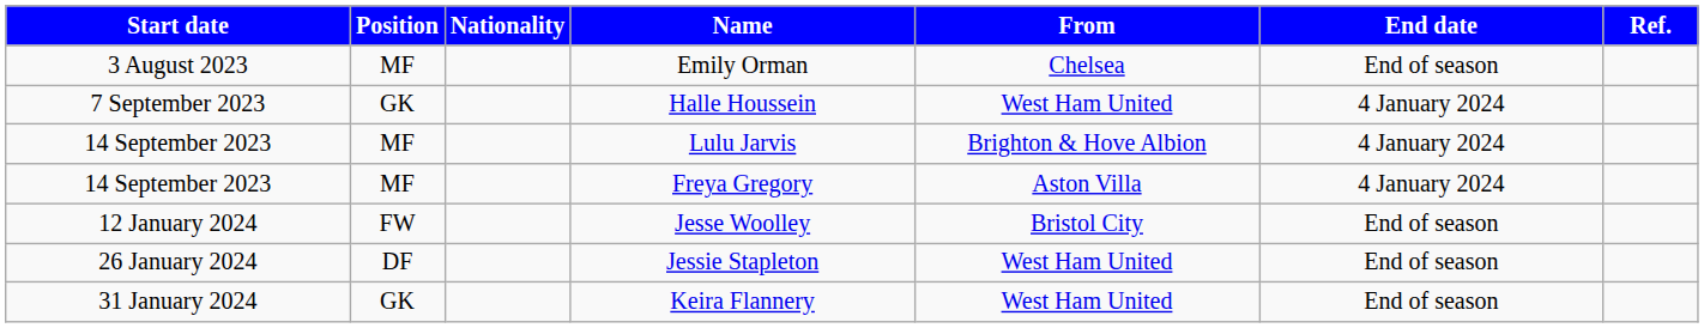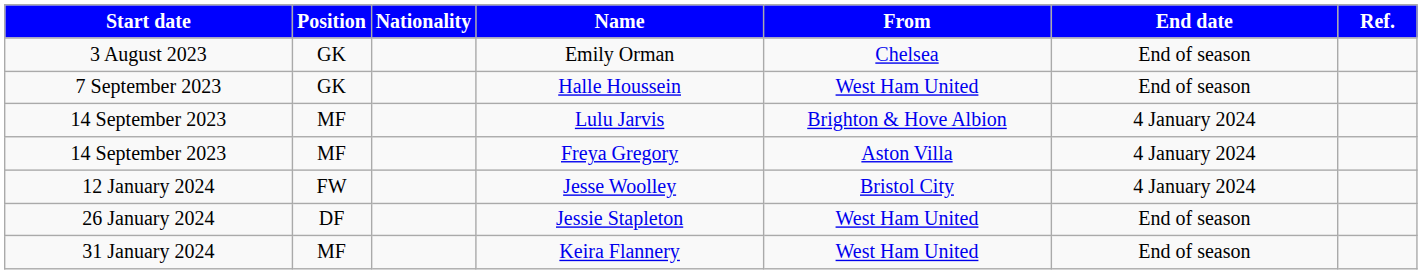 <table class="wikitable" style="text-align:center; font-size:90%; ">
 <tr>
 <th style="background:#00f; color:white; width:200px;">Start date</th>
 <th style="background:#00f; color:white; width:50px;">Position</th>
 <th style="background:#00f; color:white; width:50px;">Nationality</th>
 <th style="background:#00f; color:white; width:200px;">Name</th>
 <th style="background:#00f; color:white; width:200px;">From</th>
 <th style="background:#00f; color:white; width:200px;">End date</th>
 <th style="background:#00f; color:white; width:50px;">Ref.</th>
 </tr>
 <tr>
 <td>3 August 2023</td>
-<td>MF</td>
+<td>GK</td>
 <td></td>
 <td>Emily Orman</td>
 <td><a href='#'>Chelsea</a></td>
 <td>End of season</td>
 <td></td>
 </tr>
 <tr>
 <td>7 September 2023</td>
 <td>GK</td>
 <td></td>
 <td><a href='#'>Halle Houssein</a></td>
 <td><a href='#'>West Ham United</a></td>
-<td>4 January 2024</td>
+<td>End of season</td>
 <td></td>
 </tr>
 <tr>
 <td>14 September 2023</td>
 <td>MF</td>
 <td></td>
 <td><a href='#'>Lulu Jarvis</a></td>
 <td><a href='#'>Brighton & Hove Albion</a></td>
 <td>4 January 2024</td>
 <td></td>
 </tr>
 <tr>
 <td>14 September 2023</td>
 <td>MF</td>
 <td></td>
 <td><a href='#'>Freya Gregory</a></td>
 <td><a href='#'>Aston Villa</a></td>
 <td>4 January 2024</td>
 <td></td>
 </tr>
 <tr>
 <td>12 January 2024</td>
 <td>FW</td>
 <td></td>
 <td><a href='#'>Jesse Woolley</a></td>
 <td><a href='#'>Bristol City</a></td>
-<td>End of season</td>
+<td>4 January 2024</td>
 <td></td>
 </tr>
 <tr>
 <td>26 January 2024</td>
 <td>DF</td>
 <td></td>
 <td><a href='#'>Jessie Stapleton</a></td>
 <td><a href='#'>West Ham United</a></td>
 <td>End of season</td>
 <td></td>
 </tr>
 <tr>
 <td>31 January 2024</td>
-<td>GK</td>
+<td>MF</td>
 <td></td>
 <td><a href='#'>Keira Flannery</a></td>
 <td><a href='#'>West Ham United</a></td>
 <td>End of season</td>
 <td></td>
 </tr>
 </table>
